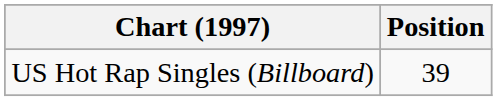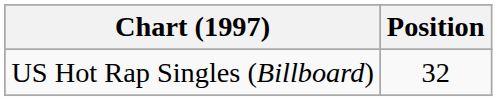 <table class="wikitable sortable">
 <tr>
 <th>Chart (1997)</th>
 <th>Position</th>
 </tr>
 <tr>
 <td>US Hot Rap Singles (<em>Billboard</em>)</td>
-<td align="center">39</td>
+<td align="center">32</td>
 </tr>
 </table>
